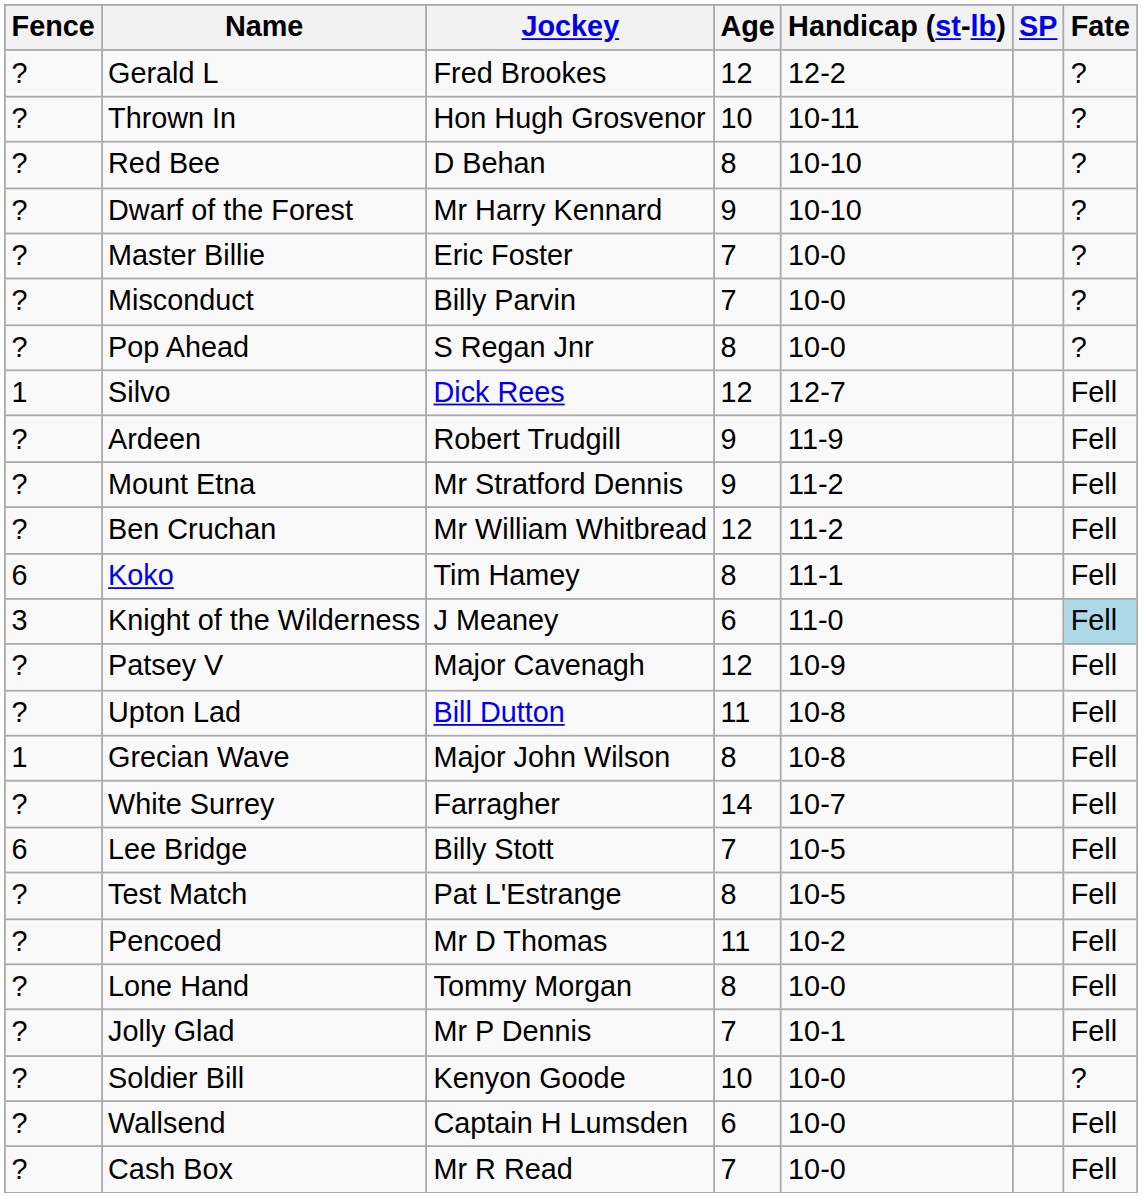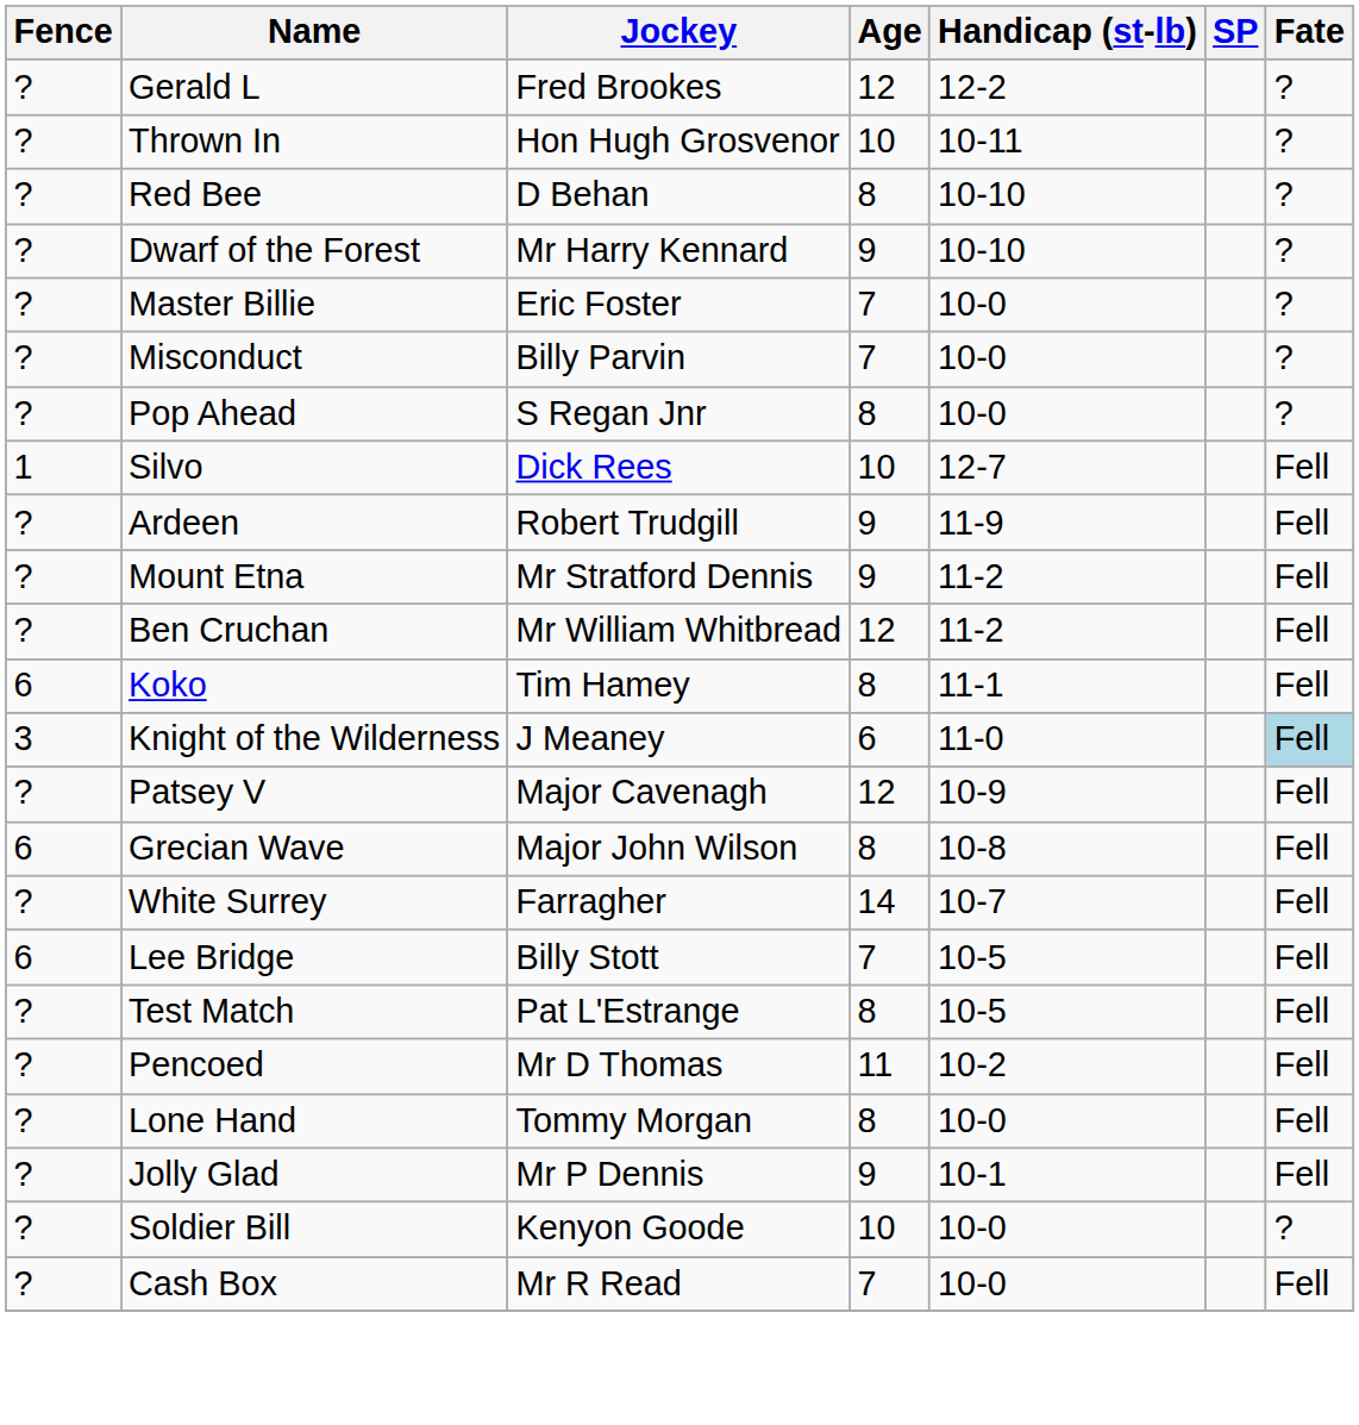 <table class="wikitable sortable">
 <tr>
 <th>Fence</th>
 <th>Name</th>
 <th><a href='#'>Jockey</a></th>
 <th>Age</th>
 <th>Handicap (<a href='#'>st</a>-<a href='#'>lb</a>)</th>
 <th><a href='#'>SP</a></th>
 <th>Fate</th>
 </tr>
 <tr>
 <td>?</td>
 <td>Gerald L</td>
 <td>Fred Brookes</td>
 <td>12</td>
 <td>12-2</td>
 <td></td>
 <td>?</td>
 </tr>
 <tr>
 <td>?</td>
 <td>Thrown In</td>
 <td>Hon Hugh Grosvenor</td>
 <td>10</td>
 <td>10-11</td>
 <td></td>
 <td>?</td>
 </tr>
 <tr>
 <td>?</td>
 <td>Red Bee</td>
 <td>D Behan</td>
 <td>8</td>
 <td>10-10</td>
 <td></td>
 <td>?</td>
 </tr>
 <tr>
 <td>?</td>
 <td>Dwarf of the Forest</td>
 <td>Mr Harry Kennard</td>
 <td>9</td>
 <td>10-10</td>
 <td></td>
 <td>?</td>
 </tr>
 <tr>
 <td>?</td>
 <td>Master Billie</td>
 <td>Eric Foster</td>
 <td>7</td>
 <td>10-0</td>
 <td></td>
 <td>?</td>
 </tr>
 <tr>
 <td>?</td>
 <td>Misconduct</td>
 <td>Billy Parvin</td>
 <td>7</td>
 <td>10-0</td>
 <td></td>
 <td>?</td>
 </tr>
 <tr>
 <td>?</td>
 <td>Pop Ahead</td>
 <td>S Regan Jnr</td>
 <td>8</td>
 <td>10-0</td>
 <td></td>
 <td>?</td>
 </tr>
 <tr>
 <td>1</td>
 <td>Silvo</td>
 <td><a href='#'>Dick Rees</a></td>
-<td>12</td>
+<td>10</td>
 <td>12-7</td>
 <td></td>
 <td>Fell</td>
 </tr>
 <tr>
 <td>?</td>
 <td>Ardeen</td>
 <td>Robert Trudgill</td>
 <td>9</td>
 <td>11-9</td>
 <td></td>
 <td>Fell</td>
 </tr>
 <tr>
 <td>?</td>
 <td>Mount Etna</td>
 <td>Mr Stratford Dennis</td>
 <td>9</td>
 <td>11-2</td>
 <td></td>
 <td>Fell</td>
 </tr>
 <tr>
 <td>?</td>
 <td>Ben Cruchan</td>
 <td>Mr William Whitbread</td>
 <td>12</td>
 <td>11-2</td>
 <td></td>
 <td>Fell</td>
 </tr>
 <tr>
 <td>6</td>
 <td><a href='#'>Koko</a></td>
 <td>Tim Hamey</td>
 <td>8</td>
 <td>11-1</td>
 <td></td>
 <td>Fell</td>
 </tr>
 <tr>
 <td>3</td>
 <td>Knight of the Wilderness</td>
 <td>J Meaney</td>
 <td>6</td>
 <td>11-0</td>
 <td></td>
 <td style="background: lightblue;">Fell</td>
 </tr>
 <tr>
 <td>?</td>
 <td>Patsey V</td>
 <td>Major Cavenagh</td>
 <td>12</td>
 <td>10-9</td>
 <td></td>
 <td>Fell</td>
 </tr>
 <tr>
-<td>?</td>
-<td>Upton Lad</td>
-<td><a href='#'>Bill Dutton</a></td>
-<td>11</td>
-<td>10-8</td>
-<td></td>
-<td>Fell</td>
-</tr>
-<tr>
-<td>1</td>
+<td>6</td>
 <td>Grecian Wave</td>
 <td>Major John Wilson</td>
 <td>8</td>
 <td>10-8</td>
 <td></td>
 <td>Fell</td>
 </tr>
 <tr>
 <td>?</td>
 <td>White Surrey</td>
 <td>Farragher</td>
 <td>14</td>
 <td>10-7</td>
 <td></td>
 <td>Fell</td>
 </tr>
 <tr>
 <td>6</td>
 <td>Lee Bridge</td>
 <td>Billy Stott</td>
 <td>7</td>
 <td>10-5</td>
 <td></td>
 <td>Fell</td>
 </tr>
 <tr>
 <td>?</td>
 <td>Test Match</td>
 <td>Pat L'Estrange</td>
 <td>8</td>
 <td>10-5</td>
 <td></td>
 <td>Fell</td>
 </tr>
 <tr>
 <td>?</td>
 <td>Pencoed</td>
 <td>Mr D Thomas</td>
 <td>11</td>
 <td>10-2</td>
 <td></td>
 <td>Fell</td>
 </tr>
 <tr>
 <td>?</td>
 <td>Lone Hand</td>
 <td>Tommy Morgan</td>
 <td>8</td>
 <td>10-0</td>
 <td></td>
 <td>Fell</td>
 </tr>
 <tr>
 <td>?</td>
 <td>Jolly Glad</td>
 <td>Mr P Dennis</td>
-<td>7</td>
+<td>9</td>
 <td>10-1</td>
 <td></td>
 <td>Fell</td>
 </tr>
 <tr>
 <td>?</td>
 <td>Soldier Bill</td>
 <td>Kenyon Goode</td>
 <td>10</td>
 <td>10-0</td>
 <td></td>
 <td>?</td>
 </tr>
 <tr>
 <td>?</td>
-<td>Wallsend</td>
-<td>Captain H Lumsden</td>
-<td>6</td>
-<td>10-0</td>
-<td></td>
-<td>Fell</td>
-</tr>
-<tr>
-<td>?</td>
 <td>Cash Box</td>
 <td>Mr R Read</td>
 <td>7</td>
 <td>10-0</td>
 <td></td>
 <td>Fell</td>
 </tr>
 <tr>
 </tr>
 </table>
